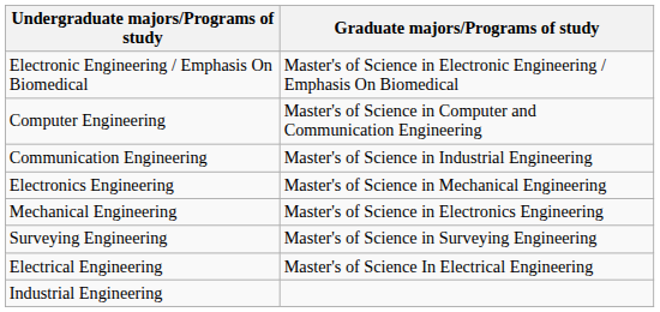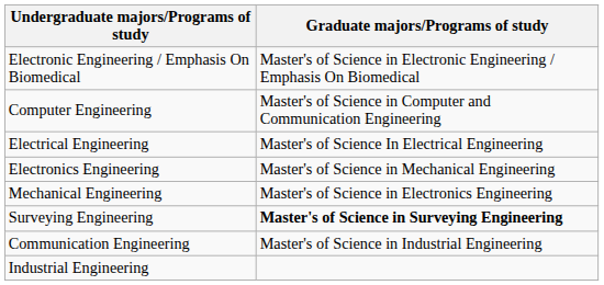 <table class="wikitable">
 <tr>
 <th>Undergraduate majors/Programs of study</th>
 <th>Graduate majors/Programs of study</th>
 </tr>
 <tr>
 <td>Electronic Engineering / Emphasis On Biomedical</td>
 <td>Master's of Science in Electronic Engineering / Emphasis On Biomedical</td>
 </tr>
 <tr>
 <td>Computer Engineering</td>
 <td>Master's of Science in Computer and Communication Engineering</td>
 </tr>
 <tr>
-<td>Communication Engineering</td>
-<td>Master's of Science in Industrial Engineering</td>
+<td>Electrical Engineering</td>
+<td>Master's of Science In Electrical Engineering</td>
 </tr>
 <tr>
 <td>Electronics Engineering</td>
 <td>Master's of Science in Mechanical Engineering</td>
 </tr>
 <tr>
 <td>Mechanical Engineering</td>
 <td>Master's of Science in Electronics Engineering</td>
 </tr>
 <tr>
 <td>Surveying Engineering</td>
-<td>Master's of Science in Surveying Engineering</td>
+<td><strong>Master's of Science in Surveying Engineering</strong></td>
 </tr>
 <tr>
-<td>Electrical Engineering</td>
-<td>Master's of Science In Electrical Engineering</td>
+<td>Communication Engineering</td>
+<td>Master's of Science in Industrial Engineering</td>
 </tr>
 <tr>
 <td>Industrial Engineering</td>
 <td></td>
 </tr>
 </table>
